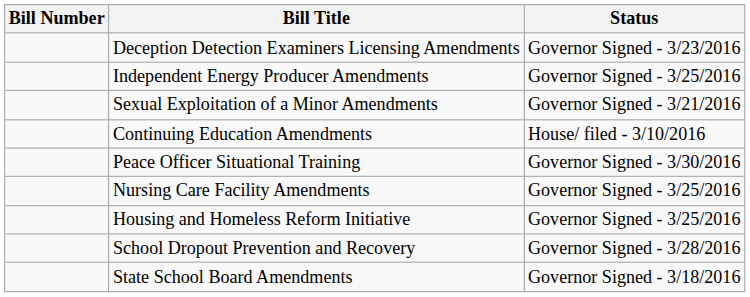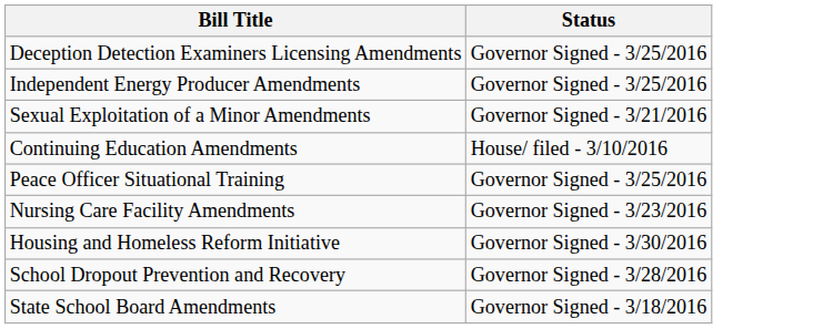 <table class="wikitable">
 <tr>
-<th>Bill Number</th>
 <th>Bill Title</th>
 <th>Status</th>
 </tr>
 <tr>
-<td></td>
 <td>Deception Detection Examiners Licensing Amendments</td>
-<td>Governor Signed - 3/23/2016</td>
+<td>Governor Signed - 3/25/2016</td>
 </tr>
 <tr>
-<td></td>
 <td>Independent Energy Producer Amendments</td>
 <td>Governor Signed - 3/25/2016</td>
 </tr>
 <tr>
-<td></td>
 <td>Sexual Exploitation of a Minor Amendments</td>
 <td>Governor Signed - 3/21/2016</td>
 </tr>
 <tr>
-<td></td>
 <td>Continuing Education Amendments</td>
 <td>House/ filed - 3/10/2016</td>
 </tr>
 <tr>
-<td></td>
 <td>Peace Officer Situational Training</td>
+<td>Governor Signed - 3/25/2016</td>
+</tr>
+<tr>
+<td>Nursing Care Facility Amendments</td>
+<td>Governor Signed - 3/23/2016</td>
+</tr>
+<tr>
+<td>Housing and Homeless Reform Initiative</td>
 <td>Governor Signed - 3/30/2016</td>
 </tr>
 <tr>
-<td></td>
-<td>Nursing Care Facility Amendments</td>
-<td>Governor Signed - 3/25/2016</td>
-</tr>
-<tr>
-<td></td>
-<td>Housing and Homeless Reform Initiative</td>
-<td>Governor Signed - 3/25/2016</td>
-</tr>
-<tr>
-<td></td>
 <td>School Dropout Prevention and Recovery</td>
 <td>Governor Signed - 3/28/2016</td>
 </tr>
 <tr>
-<td></td>
 <td>State School Board Amendments</td>
 <td>Governor Signed - 3/18/2016</td>
 </tr>
 </table>
